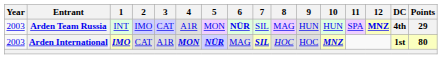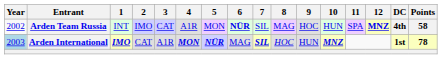 <table class="wikitable" style="text-align:center; font-size:85%">
 <tr>
 <th>Year</th>
 <th>Entrant</th>
 <th>1</th>
 <th>2</th>
 <th>3</th>
 <th>4</th>
 <th>5</th>
 <th>6</th>
 <th>7</th>
 <th>8</th>
 <th>9</th>
 <th>10</th>
 <th>11</th>
 <th>12</th>
 <th>DC</th>
 <th>Points</th>
 </tr>
 <tr>
-<td><a href='#'>2003</a></td>
+<td><a href='#'>2002</a></td>
 <th nowrap><a href='#'>Arden Team Russia</a></th>
 <td style="background:#DFFFDF;"><a href='#'>INT</a><br></td>
 <td style="background:#CFCFFF;"><a href='#'>IMO</a><br></td>
 <td style="background:#CFCFFF;"><a href='#'>CAT</a><br></td>
 <td style="background:#DFDFDF;"><a href='#'>A1R</a><br></td>
 <td style="background:#EFCFFF;"><a href='#'>MON</a><br></td>
 <td style="background:#DFFFDF;"><strong><a href='#'>NÜR</a><br></strong></td>
 <td style="background:#DFFFDF;"><a href='#'>SIL</a><br></td>
 <td style="background:#EFCFFF;"><a href='#'>MAG</a><br></td>
-<td style="background:#DFDFDF;"><a href='#'>HUN</a><br></td>
+<td style="background:#DFDFDF;"><a href='#'>HOC</a><br></td>
 <td style="background:#DFFFDF;"><a href='#'>HUN</a><br></td>
 <td style="background:#EFCFFF;"><a href='#'>SPA</a><br></td>
 <td style="background:#FBFFBF;"><strong><a href='#'>MNZ</a></strong><br></td>
 <th>4th</th>
-<th>29</th>
+<th>58</th>
 </tr>
 <tr>
-<td><a href='#'>2003</a></td>
+<td style="background: lightblue;"><a href='#'>2003</a></td>
 <th nowrap><a href='#'>Arden International</a></th>
 <td style="background:#FBFFBF;"><strong><em><a href='#'>IMO</a></em></strong><br></td>
 <td style="background:#DFDFDF;"><a href='#'>CAT</a><br></td>
 <td style="background:#DFDFDF;"><a href='#'>A1R</a><br></td>
 <td style="background:#DFDFDF;"><strong><em><a href='#'>MON</a></em></strong><br></td>
 <td style="background:#CFCFFF;"><strong><em><a href='#'>NÜR</a></em></strong><br></td>
 <td style="background:#DFDFDF;"><a href='#'>MAG</a><br></td>
 <td style="background:#FBFFBF;"><strong><em><a href='#'>SIL</a></em></strong><br></td>
 <td style="background:#DFDFDF;"><em><a href='#'>HOC</a></em><br></td>
-<td style="background:#DFDFDF;"><a href='#'>HOC</a><br></td>
+<td style="background:#DFDFDF;"><a href='#'>HUN</a><br></td>
 <td style="background:#FBFFBF;"><strong><em><a href='#'>MNZ</a></em></strong><br></td>
 <td colspan=2></td>
 <td style="background:#FBFFBF;"><strong>1st</strong></td>
-<td style="background:#FBFFBF;"><strong>80</strong></td>
+<td style="background:#FBFFBF;"><strong>78</strong></td>
 </tr>
 <tr>
 <th colspan="16"></th>
 </tr>
 </table>
